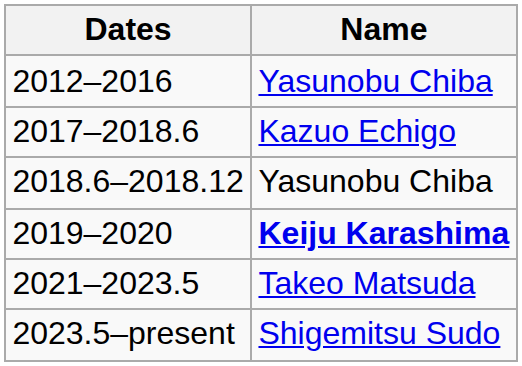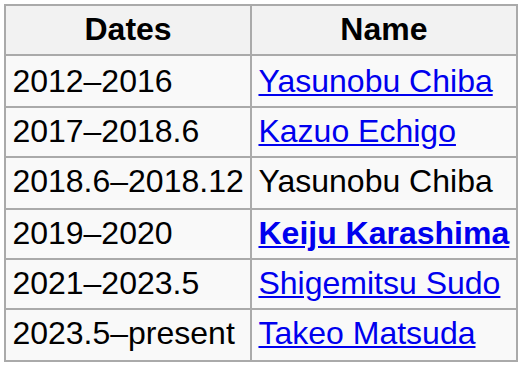 <table class="wikitable">
 <tr>
 <th>Dates</th>
 <th>Name</th>
 </tr>
 <tr>
 <td>2012–2016</td>
 <td><a href='#'>Yasunobu Chiba</a></td>
 </tr>
 <tr>
 <td>2017–2018.6</td>
 <td><a href='#'>Kazuo Echigo</a></td>
 </tr>
 <tr>
 <td>2018.6–2018.12</td>
 <td>Yasunobu Chiba</td>
 </tr>
 <tr>
 <td>2019–2020</td>
 <td><strong><a href='#'>Keiju Karashima</a></strong></td>
 </tr>
 <tr>
 <td>2021–2023.5</td>
-<td><a href='#'>Takeo Matsuda</a></td>
+<td><a href='#'>Shigemitsu Sudo</a></td>
 </tr>
 <tr>
 <td>2023.5–present</td>
-<td><a href='#'>Shigemitsu Sudo</a></td>
+<td><a href='#'>Takeo Matsuda</a></td>
 </tr>
 </table>
